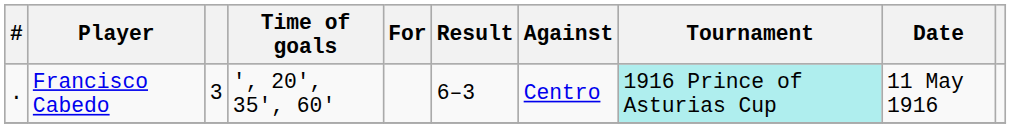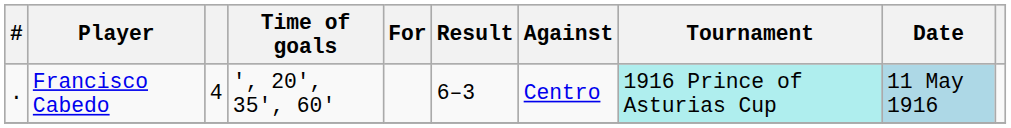 <table class="wikitable plainrowheaders sortable">
 <tr>
 <th scope=col>#</th>
 <th scope=col>Player</th>
 <th scope=col></th>
 <th scope=col>Time of goals</th>
 <th scope=col>For</th>
 <th scope=col>Result</th>
 <th scope=col>Against</th>
 <th scope=col>Tournament</th>
 <th scope=col>Date</th>
 <th scope=col class=unsortable></th>
 </tr>
 <tr>
 <td align="right">.</td>
 <td><a href='#'>Francisco Cabedo</a></td>
-<td align="center">3</td>
+<td align="center">4</td>
 <td>', 20', 35', 60'</td>
 <td></td>
 <td>6–3</td>
 <td> <a href='#'>Centro</a></td>
 <td style="background: paleturquoise;">1916 Prince of Asturias Cup</td>
-<td>11 May 1916</td>
+<td style="background: lightblue;">11 May 1916</td>
 <td></td>
 </tr>
 <tr>
 </tr>
 </table>
